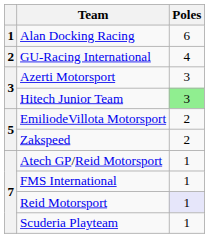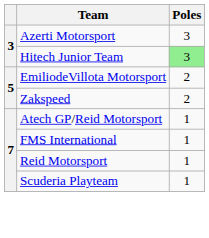 <table class="wikitable" style="float:left; margin-right:1em;">
 <tr>
 <th></th>
 <th>Team</th>
 <th>Poles</th>
-</tr>
-<tr>
-<th>1</th>
-<td> <a href='#'>Alan Docking Racing</a></td>
-<td align=center>6</td>
-</tr>
-<tr>
-<th>2</th>
-<td> <a href='#'>GU-Racing International</a></td>
-<td align=center>4</td>
 </tr>
 <tr>
 <th rowspan=2>3</th>
 <td> <a href='#'>Azerti Motorsport</a></td>
 <td align=center>3</td>
 </tr>
 <tr>
 <td> <a href='#'>Hitech Junior Team</a></td>
 <td align=center style="background: lightgreen;">3</td>
 </tr>
 <tr>
 <th rowspan=2>5</th>
 <td> <a href='#'>EmiliodeVillota Motorsport</a></td>
 <td align=center>2</td>
 </tr>
 <tr>
 <td> <a href='#'>Zakspeed</a></td>
 <td align=center>2</td>
 </tr>
 <tr>
 <th rowspan=4>7</th>
 <td> <a href='#'>Atech GP</a>/<a href='#'>Reid Motorsport</a></td>
 <td align=center>1</td>
 </tr>
 <tr>
 <td> <a href='#'>FMS International</a></td>
 <td align=center>1</td>
 </tr>
 <tr>
 <td> <a href='#'>Reid Motorsport</a></td>
-<td align=center style="background: lavender;">1</td>
+<td align=center>1</td>
 </tr>
 <tr>
 <td> <a href='#'>Scuderia Playteam</a></td>
 <td align=center>1</td>
 </tr>
 </table>
